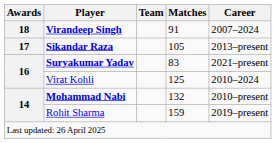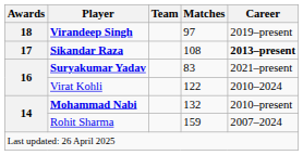 <table class="wikitable">
 <tr>
 <th>Awards</th>
 <th>Player</th>
 <th>Team</th>
 <th>Matches</th>
 <th>Career</th>
 </tr>
 <tr>
 <th>18</th>
 <td><strong><a href='#'>Virandeep Singh</a></strong></td>
 <td></td>
-<td>91</td>
-<td>2007–2024</td>
+<td>97</td>
+<td>2019–present</td>
 </tr>
 <tr>
 <th>17</th>
 <td><strong><a href='#'>Sikandar Raza</a></strong></td>
 <td></td>
-<td>105</td>
-<td>2013–present</td>
+<td>108</td>
+<td><strong>2013–present</strong></td>
 </tr>
 <tr>
 <th rowspan=2>16</th>
 <td><strong><a href='#'>Suryakumar Yadav</a></strong></td>
 <td></td>
 <td>83</td>
 <td>2021–present</td>
 </tr>
 <tr>
 <td><a href='#'>Virat Kohli</a></td>
 <td></td>
-<td>125</td>
+<td>122</td>
 <td>2010–2024</td>
 </tr>
 <tr>
 <th rowspan=2>14</th>
 <td><strong><a href='#'>Mohammad Nabi</a></strong></td>
 <td></td>
 <td>132</td>
 <td>2010–present</td>
 </tr>
 <tr>
 <td><a href='#'>Rohit Sharma</a></td>
 <td></td>
 <td>159</td>
-<td>2019–present</td>
+<td>2007–2024</td>
 </tr>
 <tr>
 <td colspan=5><small>Last updated: 26 April 2025</small></td>
 </tr>
 </table>
